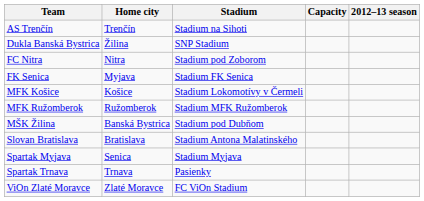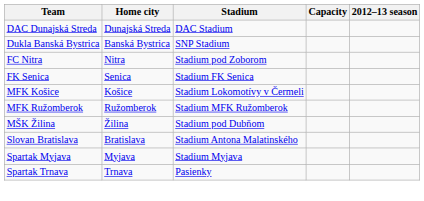 <table class="wikitable sortable">
 <tr>
 <th>Team</th>
 <th>Home city</th>
 <th>Stadium</th>
 <th>Capacity</th>
 <th>2012–13 season</th>
 </tr>
 <tr>
-<td><a href='#'>AS Trenčín</a></td>
-<td><a href='#'>Trenčín</a></td>
-<td><a href='#'>Stadium na Sihoti</a></td>
+<td><a href='#'>DAC Dunajská Streda</a></td>
+<td><a href='#'>Dunajská Streda</a></td>
+<td><a href='#'>DAC Stadium</a></td>
 <td align="center"></td>
 <td></td>
 </tr>
 <tr>
 <td><a href='#'>Dukla Banská Bystrica</a></td>
-<td><a href='#'>Žilina</a></td>
+<td><a href='#'>Banská Bystrica</a></td>
 <td><a href='#'>SNP Stadium</a></td>
 <td align="center"></td>
 <td></td>
 </tr>
 <tr>
 <td><a href='#'>FC Nitra</a></td>
 <td><a href='#'>Nitra</a></td>
 <td><a href='#'>Stadium pod Zoborom</a></td>
 <td align="center"></td>
 <td></td>
 </tr>
 <tr>
 <td><a href='#'>FK Senica</a></td>
-<td><a href='#'>Myjava</a></td>
+<td><a href='#'>Senica</a></td>
 <td><a href='#'>Stadium FK Senica</a></td>
 <td align="center"></td>
 <td></td>
 </tr>
 <tr>
 <td><a href='#'>MFK Košice</a></td>
 <td><a href='#'>Košice</a></td>
 <td><a href='#'>Stadium Lokomotívy v Čermeli</a></td>
 <td align="center"></td>
 <td></td>
 </tr>
 <tr>
 <td><a href='#'>MFK Ružomberok</a></td>
 <td><a href='#'>Ružomberok</a></td>
 <td><a href='#'>Stadium MFK Ružomberok</a></td>
 <td align="center"></td>
 <td></td>
 </tr>
 <tr>
 <td><a href='#'>MŠK Žilina</a></td>
-<td><a href='#'>Banská Bystrica</a></td>
+<td><a href='#'>Žilina</a></td>
 <td><a href='#'>Stadium pod Dubňom</a></td>
 <td align="center"></td>
 <td></td>
 </tr>
 <tr>
 <td><a href='#'>Slovan Bratislava</a></td>
 <td><a href='#'>Bratislava</a></td>
 <td><a href='#'>Stadium Antona Malatinského</a></td>
 <td align="center"></td>
 <td></td>
 </tr>
 <tr>
 <td><a href='#'>Spartak Myjava</a></td>
-<td><a href='#'>Senica</a></td>
+<td><a href='#'>Myjava</a></td>
 <td><a href='#'>Stadium Myjava</a></td>
 <td align="center"></td>
 <td></td>
 </tr>
 <tr>
 <td><a href='#'>Spartak Trnava</a></td>
 <td><a href='#'>Trnava</a></td>
 <td><a href='#'>Pasienky</a></td>
 <td align="center"></td>
 <td></td>
 </tr>
-<tr>
-<td><a href='#'>ViOn Zlaté Moravce</a></td>
-<td><a href='#'>Zlaté Moravce</a></td>
-<td><a href='#'>FC ViOn Stadium</a></td>
-<td align="center"></td>
-<td></td>
-</tr>
 </table>
